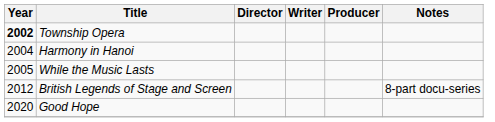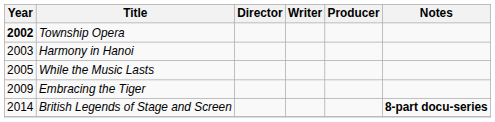 <table class="wikitable">
 <tr>
 <th>Year</th>
 <th>Title</th>
 <th>Director</th>
 <th>Writer</th>
 <th>Producer</th>
 <th>Notes</th>
 </tr>
 <tr>
 <td><strong>2002</strong></td>
 <td><em>Township Opera</em></td>
 <td></td>
 <td></td>
 <td></td>
 <td></td>
 </tr>
 <tr>
-<td>2004</td>
+<td>2003</td>
 <td><em>Harmony in Hanoi</em></td>
 <td></td>
 <td></td>
 <td></td>
 <td></td>
 </tr>
 <tr>
 <td>2005</td>
 <td><em>While the Music Lasts</em></td>
 <td></td>
 <td></td>
 <td></td>
 <td></td>
 </tr>
 <tr>
-<td>2012</td>
-<td><em>British Legends of Stage and Screen</em></td>
-<td></td>
-<td></td>
-<td></td>
-<td>8-part docu-series</td>
-</tr>
-<tr>
-<td>2020</td>
-<td><em>Good Hope</em></td>
+<td>2009</td>
+<td><em>Embracing the Tiger</em></td>
 <td></td>
 <td></td>
 <td></td>
 <td></td>
 </tr>
 <tr>
+<td>2014</td>
+<td><em>British Legends of Stage and Screen</em></td>
+<td></td>
+<td></td>
+<td></td>
+<td><strong>8-part docu-series</strong></td>
+</tr>
+<tr>
 </tr>
 </table>
